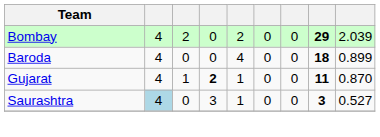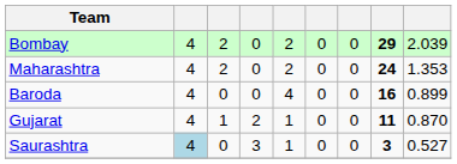 <table class="wikitable" style="text-align:center">
 <tr>
 <th style="width:160px">Team</th>
 <th style="width:25px"></th>
 <th style="width:25px"></th>
 <th style="width:25px"></th>
 <th style="width:25px"></th>
 <th style="width:25px"></th>
 <th style="width:25px"></th>
 <th style="width:25px"></th>
 <th style="width:25px;"></th>
 </tr>
 <tr style="background:#cfc;">
 <td style="text-align:left"><a href='#'>Bombay</a></td>
 <td>4</td>
 <td>2</td>
 <td>0</td>
 <td>2</td>
 <td>0</td>
 <td>0</td>
 <td><strong>29</strong></td>
 <td>2.039</td>
 </tr>
 <tr>
+<td style="text-align:left"><a href='#'>Maharashtra</a></td>
+<td>4</td>
+<td>2</td>
+<td>0</td>
+<td>2</td>
+<td>0</td>
+<td>0</td>
+<td><strong>24</strong></td>
+<td>1.353</td>
+</tr>
+<tr>
 <td style="text-align:left"><a href='#'>Baroda</a></td>
 <td>4</td>
 <td>0</td>
 <td>0</td>
 <td>4</td>
 <td>0</td>
 <td>0</td>
-<td><strong>18</strong></td>
+<td><strong>16</strong></td>
 <td>0.899</td>
 </tr>
 <tr>
 <td style="text-align:left"><a href='#'>Gujarat</a></td>
 <td>4</td>
 <td>1</td>
-<td><strong>2</strong></td>
+<td>2</td>
 <td>1</td>
 <td>0</td>
 <td>0</td>
 <td><strong>11</strong></td>
 <td>0.870</td>
 </tr>
 <tr>
 <td style="text-align:left"><a href='#'>Saurashtra</a></td>
 <td style="background: lightblue;">4</td>
 <td>0</td>
 <td>3</td>
 <td>1</td>
 <td>0</td>
 <td>0</td>
 <td><strong>3</strong></td>
 <td>0.527</td>
 </tr>
 <tr>
 </tr>
 </table>
